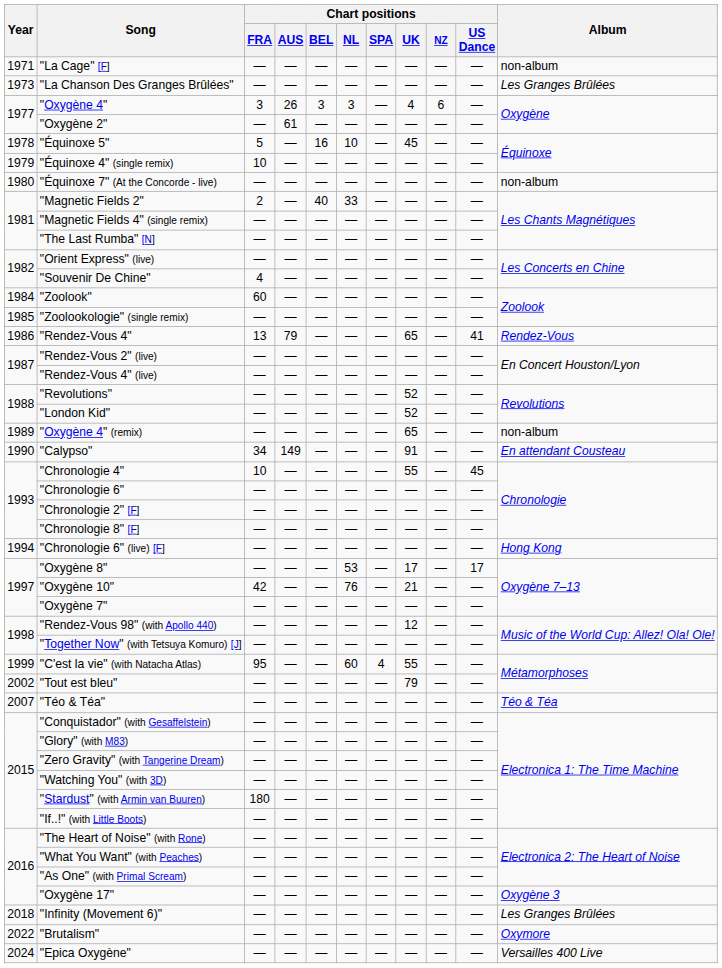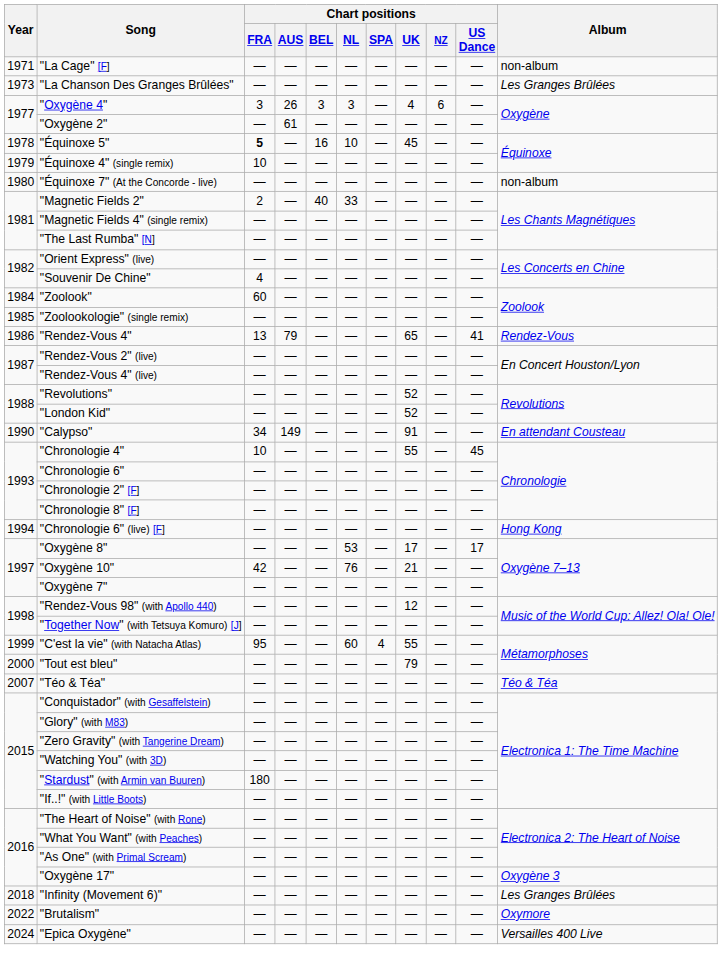 <table class="wikitable">
 <tr>
 <th rowspan="2"><strong>Year</strong></th>
 <th rowspan="2"><strong>Song</strong></th>
 <th colspan="8"><strong>Chart positions</strong></th>
 <th rowspan="2"><strong>Album</strong></th>
 </tr>
 <tr>
 <th style="width:2em"><a href='#'>FRA</a><br></th>
 <th style="width:2em"><a href='#'>AUS</a><br></th>
 <th style="width:2em"><a href='#'>BEL</a><br></th>
 <th style="width:2em"><a href='#'>NL</a><br></th>
 <th style="width:2em"><a href='#'>SPA</a><br></th>
 <th style="width:2em"><a href='#'>UK</a><br></th>
 <th style="width:2em"><small><a href='#'>NZ</a></small><br></th>
 <th style="width:2em"><a href='#'>US Dance</a><br></th>
 </tr>
 <tr>
 <td>1971</td>
 <td>"La Cage" <small><span></span><a href='#'>[F</a>]</small></td>
 <td style="text-align:center;">—</td>
 <td style="text-align:center;">—</td>
 <td style="text-align:center;">—</td>
 <td style="text-align:center;">—</td>
 <td style="text-align:center;">—</td>
 <td style="text-align:center;">—</td>
 <td style="text-align:center;">—</td>
 <td style="text-align:center;">—</td>
 <td>non-album</td>
 </tr>
 <tr>
 <td>1973</td>
 <td>"La Chanson Des Granges Brûlées"</td>
 <td style="text-align:center;">—</td>
 <td style="text-align:center;">—</td>
 <td style="text-align:center;">—</td>
 <td style="text-align:center;">—</td>
 <td style="text-align:center;">—</td>
 <td style="text-align:center;">—</td>
 <td style="text-align:center;">—</td>
 <td style="text-align:center;">—</td>
 <td><em>Les Granges Brûlées</em></td>
 </tr>
 <tr>
 <td rowspan="2">1977</td>
 <td>"<a href='#'>Oxygène 4</a>"</td>
 <td style="text-align:center;">3</td>
 <td style="text-align:center;">26</td>
 <td style="text-align:center;">3</td>
 <td style="text-align:center;">3</td>
 <td style="text-align:center;">—</td>
 <td style="text-align:center;">4</td>
 <td style="text-align:center;">6</td>
 <td style="text-align:center;">—</td>
 <td rowspan="2"><em><a href='#'>Oxygène</a></em></td>
 </tr>
 <tr>
 <td>"Oxygène 2"</td>
 <td style="text-align:center;">—</td>
 <td style="text-align:center;">61</td>
 <td style="text-align:center;">—</td>
 <td style="text-align:center;">—</td>
 <td style="text-align:center;">—</td>
 <td style="text-align:center;">—</td>
 <td style="text-align:center;">—</td>
 <td style="text-align:center;">—</td>
 </tr>
 <tr>
 <td>1978</td>
 <td>"Équinoxe 5"</td>
-<td style="text-align:center;">5</td>
+<td style="text-align:center;"><strong>5</strong></td>
 <td style="text-align:center;">—</td>
 <td style="text-align:center;">16</td>
 <td style="text-align:center;">10</td>
 <td style="text-align:center;">—</td>
 <td style="text-align:center;">45</td>
 <td style="text-align:center;">—</td>
 <td style="text-align:center;">—</td>
 <td rowspan="2"><em><a href='#'>Équinoxe</a></em></td>
 </tr>
 <tr>
 <td>1979</td>
 <td>"Équinoxe 4"  <small>(single remix)</small></td>
 <td style="text-align:center;">10</td>
 <td style="text-align:center;">—</td>
 <td style="text-align:center;">—</td>
 <td style="text-align:center;">—</td>
 <td style="text-align:center;">—</td>
 <td style="text-align:center;">—</td>
 <td style="text-align:center;">—</td>
 <td style="text-align:center;">—</td>
 </tr>
 <tr>
 <td>1980</td>
 <td>"Équinoxe 7" <small>(At the Concorde - live)</small></td>
 <td style="text-align:center;">—</td>
 <td style="text-align:center;">—</td>
 <td style="text-align:center;">—</td>
 <td style="text-align:center;">—</td>
 <td style="text-align:center;">—</td>
 <td style="text-align:center;">—</td>
 <td style="text-align:center;">—</td>
 <td style="text-align:center;">—</td>
 <td>non-album</td>
 </tr>
 <tr>
 <td rowspan="3">1981</td>
 <td>"Magnetic Fields 2"</td>
 <td style="text-align:center;">2</td>
 <td style="text-align:center;">—</td>
 <td style="text-align:center;">40</td>
 <td style="text-align:center;">33</td>
 <td style="text-align:center;">—</td>
 <td style="text-align:center;">—</td>
 <td style="text-align:center;">—</td>
 <td style="text-align:center;">—</td>
 <td rowspan="3"><em><a href='#'>Les Chants Magnétiques</a></em></td>
 </tr>
 <tr>
 <td>"Magnetic Fields 4" <small>(single remix)</small></td>
 <td style="text-align:center;">—</td>
 <td style="text-align:center;">—</td>
 <td style="text-align:center;">—</td>
 <td style="text-align:center;">—</td>
 <td style="text-align:center;">—</td>
 <td style="text-align:center;">—</td>
 <td style="text-align:center;">—</td>
 <td style="text-align:center;">—</td>
 </tr>
 <tr>
 <td>"The Last Rumba" <small><span></span><a href='#'>[N</a>]</small></td>
 <td style="text-align:center;">—</td>
 <td style="text-align:center;">—</td>
 <td style="text-align:center;">—</td>
 <td style="text-align:center;">—</td>
 <td style="text-align:center;">—</td>
 <td style="text-align:center;">—</td>
 <td style="text-align:center;">—</td>
 <td style="text-align:center;">—</td>
 </tr>
 <tr>
 <td rowspan="2">1982</td>
 <td>"Orient Express" <small>(live)</small></td>
 <td style="text-align:center;">—</td>
 <td style="text-align:center;">—</td>
 <td style="text-align:center;">—</td>
 <td style="text-align:center;">—</td>
 <td style="text-align:center;">—</td>
 <td style="text-align:center;">—</td>
 <td style="text-align:center;">—</td>
 <td style="text-align:center;">—</td>
 <td rowspan="2"><em><a href='#'>Les Concerts en Chine</a></em></td>
 </tr>
 <tr>
 <td>"Souvenir De Chine"</td>
 <td style="text-align:center;">4</td>
 <td style="text-align:center;">—</td>
 <td style="text-align:center;">—</td>
 <td style="text-align:center;">—</td>
 <td style="text-align:center;">—</td>
 <td style="text-align:center;">—</td>
 <td style="text-align:center;">—</td>
 <td style="text-align:center;">—</td>
 </tr>
 <tr>
 <td>1984</td>
 <td>"Zoolook"</td>
 <td style="text-align:center;">60</td>
 <td style="text-align:center;">—</td>
 <td style="text-align:center;">—</td>
 <td style="text-align:center;">—</td>
 <td style="text-align:center;">—</td>
 <td style="text-align:center;">—</td>
 <td style="text-align:center;">—</td>
 <td style="text-align:center;">—</td>
 <td rowspan="2"><em><a href='#'>Zoolook</a></em></td>
 </tr>
 <tr>
 <td>1985</td>
 <td>"Zoolookologie"  <small>(single remix)</small></td>
 <td style="text-align:center;">—</td>
 <td style="text-align:center;">—</td>
 <td style="text-align:center;">—</td>
 <td style="text-align:center;">—</td>
 <td style="text-align:center;">—</td>
 <td style="text-align:center;">—</td>
 <td style="text-align:center;">—</td>
 <td style="text-align:center;">—</td>
 </tr>
 <tr>
 <td>1986</td>
 <td>"Rendez-Vous 4"</td>
 <td style="text-align:center;">13</td>
 <td style="text-align:center;">79</td>
 <td style="text-align:center;">—</td>
 <td style="text-align:center;">—</td>
 <td style="text-align:center;">—</td>
 <td style="text-align:center;">65</td>
 <td style="text-align:center;">—</td>
 <td style="text-align:center;">41</td>
 <td><em><a href='#'>Rendez-Vous</a></em></td>
 </tr>
 <tr>
 <td rowspan="2">1987</td>
 <td>"Rendez-Vous 2" <small>(live)</small></td>
 <td style="text-align:center;">—</td>
 <td style="text-align:center;">—</td>
 <td style="text-align:center;">—</td>
 <td style="text-align:center;">—</td>
 <td style="text-align:center;">—</td>
 <td style="text-align:center;">—</td>
 <td style="text-align:center;">—</td>
 <td style="text-align:center;">—</td>
 <td rowspan="2"><em>En Concert Houston/Lyon</em></td>
 </tr>
 <tr>
 <td>"Rendez-Vous 4" <small>(live)</small></td>
 <td style="text-align:center;">—</td>
 <td style="text-align:center;">—</td>
 <td style="text-align:center;">—</td>
 <td style="text-align:center;">—</td>
 <td style="text-align:center;">—</td>
 <td style="text-align:center;">—</td>
 <td style="text-align:center;">—</td>
 <td style="text-align:center;">—</td>
 </tr>
 <tr>
 <td rowspan="2">1988</td>
 <td>"Revolutions"</td>
 <td style="text-align:center;">—</td>
 <td style="text-align:center;">—</td>
 <td style="text-align:center;">—</td>
 <td style="text-align:center;">—</td>
 <td style="text-align:center;">—</td>
 <td style="text-align:center;">52</td>
 <td style="text-align:center;">—</td>
 <td style="text-align:center;">—</td>
 <td rowspan="2"><em><a href='#'>Revolutions</a></em></td>
 </tr>
 <tr>
 <td>"London Kid"</td>
 <td style="text-align:center;">—</td>
 <td style="text-align:center;">—</td>
 <td style="text-align:center;">—</td>
 <td style="text-align:center;">—</td>
 <td style="text-align:center;">—</td>
 <td style="text-align:center;">52</td>
 <td style="text-align:center;">—</td>
 <td style="text-align:center;">—</td>
 </tr>
 <tr>
-<td>1989</td>
-<td>"<a href='#'>Oxygène 4</a>" <small>(remix)</small></td>
-<td style="text-align:center;">—</td>
-<td style="text-align:center;">—</td>
-<td style="text-align:center;">—</td>
-<td style="text-align:center;">—</td>
-<td style="text-align:center;">—</td>
-<td style="text-align:center;">65</td>
-<td style="text-align:center;">—</td>
-<td style="text-align:center;">—</td>
-<td>non-album</td>
-</tr>
-<tr>
 <td>1990</td>
 <td>"Calypso"</td>
 <td style="text-align:center;">34</td>
 <td style="text-align:center;">149</td>
 <td style="text-align:center;">—</td>
 <td style="text-align:center;">—</td>
 <td style="text-align:center;">—</td>
 <td style="text-align:center;">91</td>
 <td style="text-align:center;">—</td>
 <td style="text-align:center;">—</td>
 <td><em><a href='#'>En attendant Cousteau</a></em></td>
 </tr>
 <tr>
 <td rowspan="4">1993</td>
 <td>"Chronologie 4"</td>
 <td style="text-align:center;">10</td>
 <td style="text-align:center;">—</td>
 <td style="text-align:center;">—</td>
 <td style="text-align:center;">—</td>
 <td style="text-align:center;">—</td>
 <td style="text-align:center;">55</td>
 <td style="text-align:center;">—</td>
 <td style="text-align:center;">45</td>
 <td rowspan="4"><em><a href='#'>Chronologie</a></em></td>
 </tr>
 <tr>
 <td>"Chronologie 6"</td>
 <td style="text-align:center;">—</td>
 <td style="text-align:center;">—</td>
 <td style="text-align:center;">—</td>
 <td style="text-align:center;">—</td>
 <td style="text-align:center;">—</td>
 <td style="text-align:center;">—</td>
 <td style="text-align:center;">—</td>
 <td style="text-align:center;">—</td>
 </tr>
 <tr>
 <td>"Chronologie 2" <small><span></span><a href='#'>[F</a>]</small></td>
 <td style="text-align:center;">—</td>
 <td style="text-align:center;">—</td>
 <td style="text-align:center;">—</td>
 <td style="text-align:center;">—</td>
 <td style="text-align:center;">—</td>
 <td style="text-align:center;">—</td>
 <td style="text-align:center;">—</td>
 <td style="text-align:center;">—</td>
 </tr>
 <tr>
 <td>"Chronologie 8" <small><span></span><a href='#'>[F</a>]</small></td>
 <td style="text-align:center;">—</td>
 <td style="text-align:center;">—</td>
 <td style="text-align:center;">—</td>
 <td style="text-align:center;">—</td>
 <td style="text-align:center;">—</td>
 <td style="text-align:center;">—</td>
 <td style="text-align:center;">—</td>
 <td style="text-align:center;">—</td>
 </tr>
 <tr>
 <td>1994</td>
 <td>"Chronologie 6" <small>(live)</small> <small><span></span><a href='#'>[F</a>]</small></td>
 <td style="text-align:center;">—</td>
 <td style="text-align:center;">—</td>
 <td style="text-align:center;">—</td>
 <td style="text-align:center;">—</td>
 <td style="text-align:center;">—</td>
 <td style="text-align:center;">—</td>
 <td style="text-align:center;">—</td>
 <td style="text-align:center;">—</td>
 <td><em><a href='#'>Hong Kong</a></em></td>
 </tr>
 <tr>
 <td rowspan="3">1997</td>
 <td>"Oxygène 8"</td>
 <td style="text-align:center;">—</td>
 <td style="text-align:center;">—</td>
 <td style="text-align:center;">—</td>
 <td style="text-align:center;">53</td>
 <td style="text-align:center;">—</td>
 <td style="text-align:center;">17</td>
 <td style="text-align:center;">—</td>
 <td style="text-align:center;">17</td>
 <td rowspan="3"><em><a href='#'>Oxygène 7–13</a></em></td>
 </tr>
 <tr>
 <td>"Oxygène 10"</td>
 <td style="text-align:center;">42</td>
 <td style="text-align:center;">—</td>
 <td style="text-align:center;">—</td>
 <td style="text-align:center;">76</td>
 <td style="text-align:center;">—</td>
 <td style="text-align:center;">21</td>
 <td style="text-align:center;">—</td>
 <td style="text-align:center;">—</td>
 </tr>
 <tr>
 <td>"Oxygène 7"</td>
 <td style="text-align:center;">—</td>
 <td style="text-align:center;">—</td>
 <td style="text-align:center;">—</td>
 <td style="text-align:center;">—</td>
 <td style="text-align:center;">—</td>
 <td style="text-align:center;">—</td>
 <td style="text-align:center;">—</td>
 <td style="text-align:center;">—</td>
 </tr>
 <tr>
 <td rowspan="2">1998</td>
 <td>"Rendez-Vous 98" <small>(with <a href='#'>Apollo 440</a>)</small></td>
 <td style="text-align:center;">—</td>
 <td style="text-align:center;">—</td>
 <td style="text-align:center;">—</td>
 <td style="text-align:center;">—</td>
 <td style="text-align:center;">—</td>
 <td style="text-align:center;">12</td>
 <td style="text-align:center;">—</td>
 <td style="text-align:center;">—</td>
 <td rowspan="2"><em><a href='#'>Music of the World Cup: Allez! Ola! Ole!</a></em></td>
 </tr>
 <tr>
 <td>"<a href='#'>Together Now</a>" <small>(with Tetsuya Komuro)</small> <small><span></span><a href='#'>[J</a>]</small></td>
 <td style="text-align:center;">—</td>
 <td style="text-align:center;">—</td>
 <td style="text-align:center;">—</td>
 <td style="text-align:center;">—</td>
 <td style="text-align:center;">—</td>
 <td style="text-align:center;">—</td>
 <td style="text-align:center;">—</td>
 <td style="text-align:center;">—</td>
 </tr>
 <tr>
 <td>1999</td>
 <td>"C'est la vie" <small>(with Natacha Atlas)</small></td>
 <td style="text-align:center;">95</td>
 <td style="text-align:center;">—</td>
 <td style="text-align:center;">—</td>
 <td style="text-align:center;">60</td>
 <td style="text-align:center;">4</td>
 <td style="text-align:center;">55</td>
 <td style="text-align:center;">—</td>
 <td style="text-align:center;">—</td>
 <td rowspan="2"><em><a href='#'>Métamorphoses</a></em></td>
 </tr>
 <tr>
-<td>2002</td>
+<td>2000</td>
 <td>"Tout est bleu"</td>
 <td style="text-align:center;">—</td>
 <td style="text-align:center;">—</td>
 <td style="text-align:center;">—</td>
 <td style="text-align:center;">—</td>
 <td style="text-align:center;">—</td>
 <td style="text-align:center;">79</td>
 <td style="text-align:center;">—</td>
 <td style="text-align:center;">—</td>
 </tr>
 <tr>
 <td>2007</td>
 <td>"Téo & Téa"</td>
 <td style="text-align:center;">—</td>
 <td style="text-align:center;">—</td>
 <td style="text-align:center;">—</td>
 <td style="text-align:center;">—</td>
 <td style="text-align:center;">—</td>
 <td style="text-align:center;">—</td>
 <td style="text-align:center;">—</td>
 <td style="text-align:center;">—</td>
 <td><em><a href='#'>Téo & Téa</a></em></td>
 </tr>
 <tr>
 <td rowspan="6">2015</td>
 <td>"Conquistador" <small>(with <a href='#'>Gesaffelstein</a>)</small></td>
 <td style="text-align:center;">—</td>
 <td style="text-align:center;">—</td>
 <td style="text-align:center;">—</td>
 <td style="text-align:center;">—</td>
 <td style="text-align:center;">—</td>
 <td style="text-align:center;">—</td>
 <td style="text-align:center;">—</td>
 <td style="text-align:center;">—</td>
 <td rowspan="6"><em><a href='#'>Electronica 1: The Time Machine</a></em></td>
 </tr>
 <tr>
 <td>"Glory" <small>(with <a href='#'>M83</a>)</small></td>
 <td style="text-align:center;">—</td>
 <td style="text-align:center;">—</td>
 <td style="text-align:center;">—</td>
 <td style="text-align:center;">—</td>
 <td style="text-align:center;">—</td>
 <td style="text-align:center;">—</td>
 <td style="text-align:center;">—</td>
 <td style="text-align:center;">—</td>
 </tr>
 <tr>
 <td>"Zero Gravity" <small>(with <a href='#'>Tangerine Dream</a>)</small></td>
 <td style="text-align:center;">—</td>
 <td style="text-align:center;">—</td>
 <td style="text-align:center;">—</td>
 <td style="text-align:center;">—</td>
 <td style="text-align:center;">—</td>
 <td style="text-align:center;">—</td>
 <td style="text-align:center;">—</td>
 <td style="text-align:center;">—</td>
 </tr>
 <tr>
 <td>"Watching You" <small>(with <a href='#'>3D</a>)</small></td>
 <td style="text-align:center;">—</td>
 <td style="text-align:center;">—</td>
 <td style="text-align:center;">—</td>
 <td style="text-align:center;">—</td>
 <td style="text-align:center;">—</td>
 <td style="text-align:center;">—</td>
 <td style="text-align:center;">—</td>
 <td style="text-align:center;">—</td>
 </tr>
 <tr>
 <td>"<a href='#'>Stardust</a>" <small>(with <a href='#'>Armin van Buuren</a>)</small></td>
 <td style="text-align:center;">180</td>
 <td style="text-align:center;">—</td>
 <td style="text-align:center;">—</td>
 <td style="text-align:center;">—</td>
 <td style="text-align:center;">—</td>
 <td style="text-align:center;">—</td>
 <td style="text-align:center;">—</td>
 <td style="text-align:center;">—</td>
 </tr>
 <tr>
 <td>"If..!" <small>(with <a href='#'>Little Boots</a>)</small></td>
 <td style="text-align:center;">—</td>
 <td style="text-align:center;">—</td>
 <td style="text-align:center;">—</td>
 <td style="text-align:center;">—</td>
 <td style="text-align:center;">—</td>
 <td style="text-align:center;">—</td>
 <td style="text-align:center;">—</td>
 <td style="text-align:center;">—</td>
 </tr>
 <tr>
 <td rowspan="4">2016</td>
 <td>"The Heart of Noise" <small>(with <a href='#'>Rone</a>)</small></td>
 <td style="text-align:center;">—</td>
 <td style="text-align:center;">—</td>
 <td style="text-align:center;">—</td>
 <td style="text-align:center;">—</td>
 <td style="text-align:center;">—</td>
 <td style="text-align:center;">—</td>
 <td style="text-align:center;">—</td>
 <td style="text-align:center;">—</td>
 <td rowspan="3"><em><a href='#'>Electronica 2: The Heart of Noise</a></em></td>
 </tr>
 <tr>
 <td>"What You Want" <small>(with <a href='#'>Peaches</a>)</small></td>
 <td style="text-align:center;">—</td>
 <td style="text-align:center;">—</td>
 <td style="text-align:center;">—</td>
 <td style="text-align:center;">—</td>
 <td style="text-align:center;">—</td>
 <td style="text-align:center;">—</td>
 <td style="text-align:center;">—</td>
 <td style="text-align:center;">—</td>
 </tr>
 <tr>
 <td>"As One" <small>(with <a href='#'>Primal Scream</a>)</small></td>
 <td style="text-align:center;">—</td>
 <td style="text-align:center;">—</td>
 <td style="text-align:center;">—</td>
 <td style="text-align:center;">—</td>
 <td style="text-align:center;">—</td>
 <td style="text-align:center;">—</td>
 <td style="text-align:center;">—</td>
 <td style="text-align:center;">—</td>
 </tr>
 <tr>
 <td>"Oxygène 17"</td>
 <td style="text-align:center;">—</td>
 <td style="text-align:center;">—</td>
 <td style="text-align:center;">—</td>
 <td style="text-align:center;">—</td>
 <td style="text-align:center;">—</td>
 <td style="text-align:center;">—</td>
 <td style="text-align:center;">—</td>
 <td style="text-align:center;">—</td>
 <td><em><a href='#'>Oxygène 3</a></em></td>
 </tr>
 <tr>
 <td>2018</td>
 <td>"Infinity (Movement 6)"</td>
 <td style="text-align:center;">—</td>
 <td style="text-align:center;">—</td>
 <td style="text-align:center;">—</td>
 <td style="text-align:center;">—</td>
 <td style="text-align:center;">—</td>
 <td style="text-align:center;">—</td>
 <td style="text-align:center;">—</td>
 <td style="text-align:center;">—</td>
 <td><em>Les Granges Brûlées</em></td>
 </tr>
 <tr>
 <td>2022</td>
 <td>"Brutalism"</td>
 <td style="text-align:center;">—</td>
 <td style="text-align:center;">—</td>
 <td style="text-align:center;">—</td>
 <td style="text-align:center;">—</td>
 <td style="text-align:center;">—</td>
 <td style="text-align:center;">—</td>
 <td style="text-align:center;">—</td>
 <td style="text-align:center;">—</td>
 <td><em><a href='#'>Oxymore</a></em></td>
 </tr>
 <tr>
 <td>2024</td>
 <td>"Epica Oxygène"</td>
 <td style="text-align:center;">—</td>
 <td style="text-align:center;">—</td>
 <td style="text-align:center;">—</td>
 <td style="text-align:center;">—</td>
 <td style="text-align:center;">—</td>
 <td style="text-align:center;">—</td>
 <td style="text-align:center;">—</td>
 <td style="text-align:center;">—</td>
 <td><em>Versailles 400 Live</em></td>
 </tr>
 </table>
